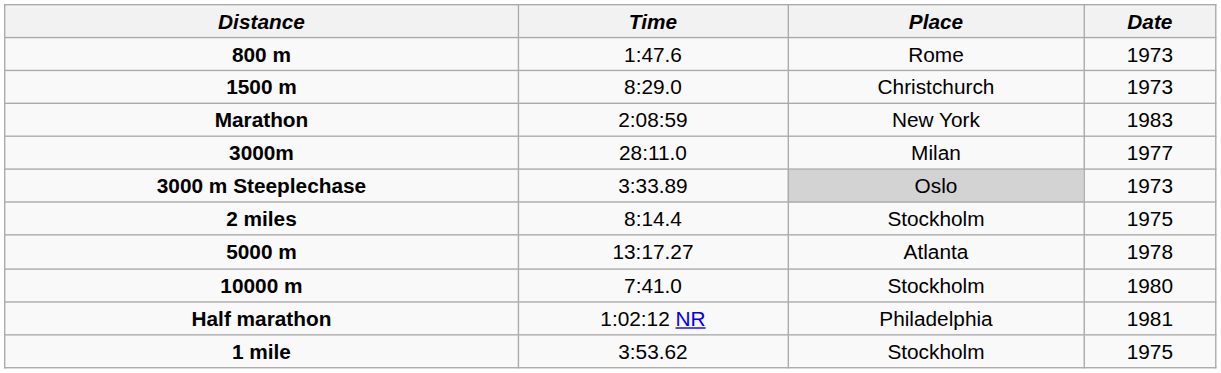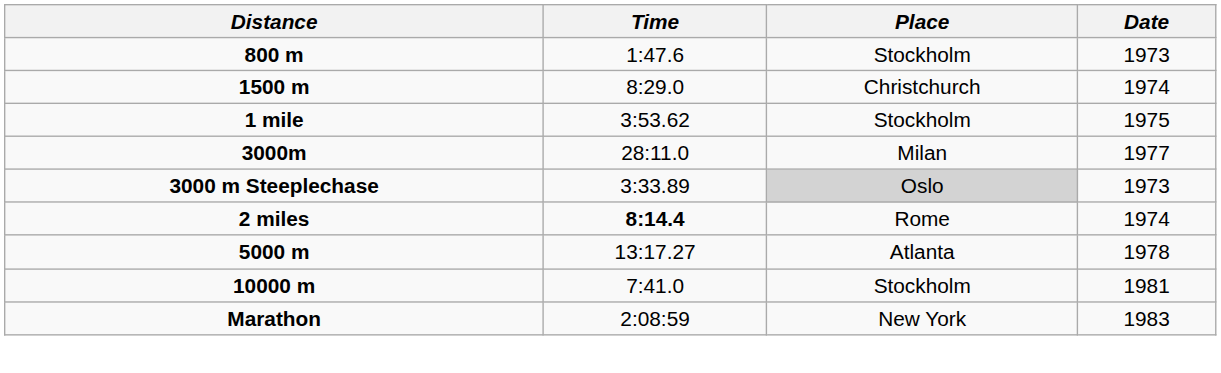 <table class="wikitable" style=" text-align:center; font-size:95%;" width="70%">
 <tr>
 <th><em>Distance</em></th>
 <th><em>Time</em></th>
 <th><em>Place</em></th>
 <th><em>Date</em></th>
 </tr>
 <tr>
 <td><strong>800 m</strong></td>
 <td>1:47.6</td>
-<td>Rome</td>
+<td>Stockholm</td>
 <td>1973</td>
 </tr>
 <tr>
 <td><strong>1500 m</strong></td>
 <td>8:29.0</td>
 <td>Christchurch</td>
-<td>1973</td>
+<td>1974</td>
 </tr>
 <tr>
-<td><strong>Marathon</strong></td>
-<td>2:08:59</td>
-<td>New York</td>
-<td>1983</td>
+<td><strong>1 mile</strong></td>
+<td>3:53.62</td>
+<td>Stockholm</td>
+<td>1975</td>
 </tr>
 <tr>
 <td><strong>3000m</strong></td>
 <td>28:11.0</td>
 <td>Milan</td>
 <td>1977</td>
 </tr>
 <tr>
 <td><strong>3000 m Steeplechase</strong></td>
 <td>3:33.89</td>
 <td style="background: lightgrey;">Oslo</td>
 <td>1973</td>
 </tr>
 <tr>
 <td><strong>2 miles</strong></td>
-<td>8:14.4</td>
-<td>Stockholm</td>
-<td>1975</td>
+<td><strong>8:14.4</strong></td>
+<td>Rome</td>
+<td>1974</td>
 </tr>
 <tr>
 <td><strong>5000 m</strong></td>
 <td>13:17.27</td>
 <td>Atlanta</td>
 <td>1978</td>
 </tr>
 <tr>
 <td><strong>10000 m</strong></td>
 <td>7:41.0</td>
 <td>Stockholm</td>
-<td>1980</td>
-</tr>
-<tr>
-<td><strong>Half marathon</strong></td>
-<td>1:02:12 <a href='#'>NR</a></td>
-<td>Philadelphia</td>
 <td>1981</td>
 </tr>
 <tr>
-<td><strong>1 mile</strong></td>
-<td>3:53.62</td>
-<td>Stockholm</td>
-<td>1975</td>
+<td><strong>Marathon</strong></td>
+<td>2:08:59</td>
+<td>New York</td>
+<td>1983</td>
 </tr>
 </table>
